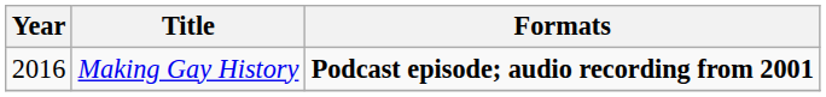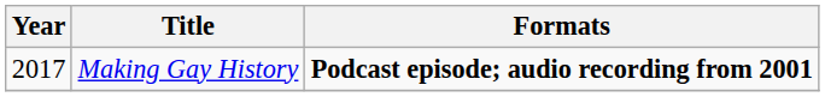 <table class="wikitable">
 <tr>
 <th>Year</th>
 <th>Title</th>
 <th>Formats</th>
 </tr>
 <tr>
-<td>2016</td>
+<td>2017</td>
 <td><em><a href='#'>Making Gay History</a></em></td>
 <td><strong>Podcast episode; audio recording from 2001</strong></td>
 </tr>
 <tr>
 </tr>
 </table>
